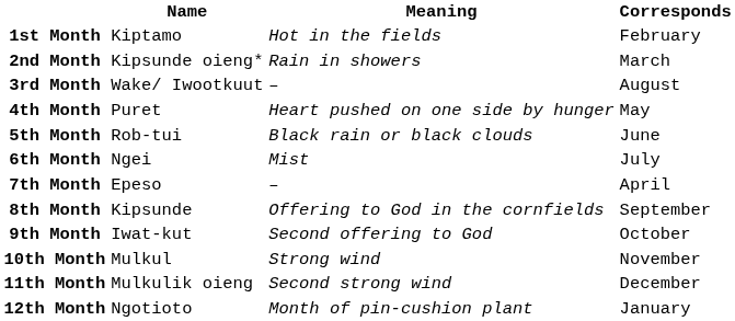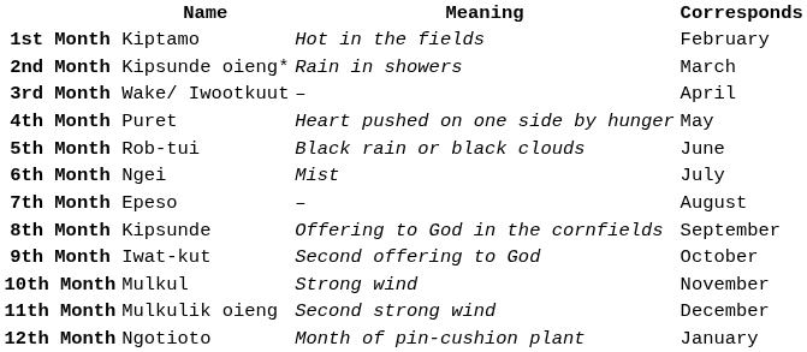 <table class="mw-collapsible">
 <tr>
 <th></th>
 <th>Name</th>
 <th>Meaning</th>
 <th>Corresponds</th>
 </tr>
 <tr>
 <th>1st Month</th>
 <td>Kiptamo</td>
 <td><em>Hot in the fields</em></td>
 <td>February</td>
 </tr>
 <tr>
 <th>2nd Month</th>
 <td>Kipsunde oieng*</td>
 <td><em>Rain in showers</em></td>
 <td>March</td>
 </tr>
 <tr>
 <th>3rd Month</th>
 <td>Wake/ Iwootkuut</td>
 <td>–</td>
-<td>August</td>
+<td>April</td>
 </tr>
 <tr>
 <th>4th Month</th>
 <td>Puret</td>
 <td><em>Heart pushed on one side by hunger</em></td>
 <td>May</td>
 </tr>
 <tr>
 <th>5th Month</th>
 <td>Rob-tui</td>
 <td><em>Black rain or black clouds</em></td>
 <td>June</td>
 </tr>
 <tr>
 <th>6th Month</th>
 <td>Ngei</td>
 <td><em>Mist</em></td>
 <td>July</td>
 </tr>
 <tr>
 <th>7th Month</th>
 <td>Epeso</td>
 <td>–</td>
-<td>April</td>
+<td>August</td>
 </tr>
 <tr>
 <th>8th Month</th>
 <td>Kipsunde</td>
 <td><em>Offering to God in the cornfields</em></td>
 <td>September</td>
 </tr>
 <tr>
 <th>9th Month</th>
 <td>Iwat-kut</td>
 <td><em>Second offering to God</em></td>
 <td>October</td>
 </tr>
 <tr>
 <th>10th Month</th>
 <td>Mulkul</td>
 <td><em>Strong wind</em></td>
 <td>November</td>
 </tr>
 <tr>
 <th>11th Month</th>
 <td>Mulkulik oieng</td>
 <td><em>Second strong wind</em></td>
 <td>December</td>
 </tr>
 <tr>
 <th>12th Month</th>
 <td>Ngotioto</td>
 <td><em>Month of pin-cushion plant</em></td>
 <td>January</td>
 </tr>
 </table>
